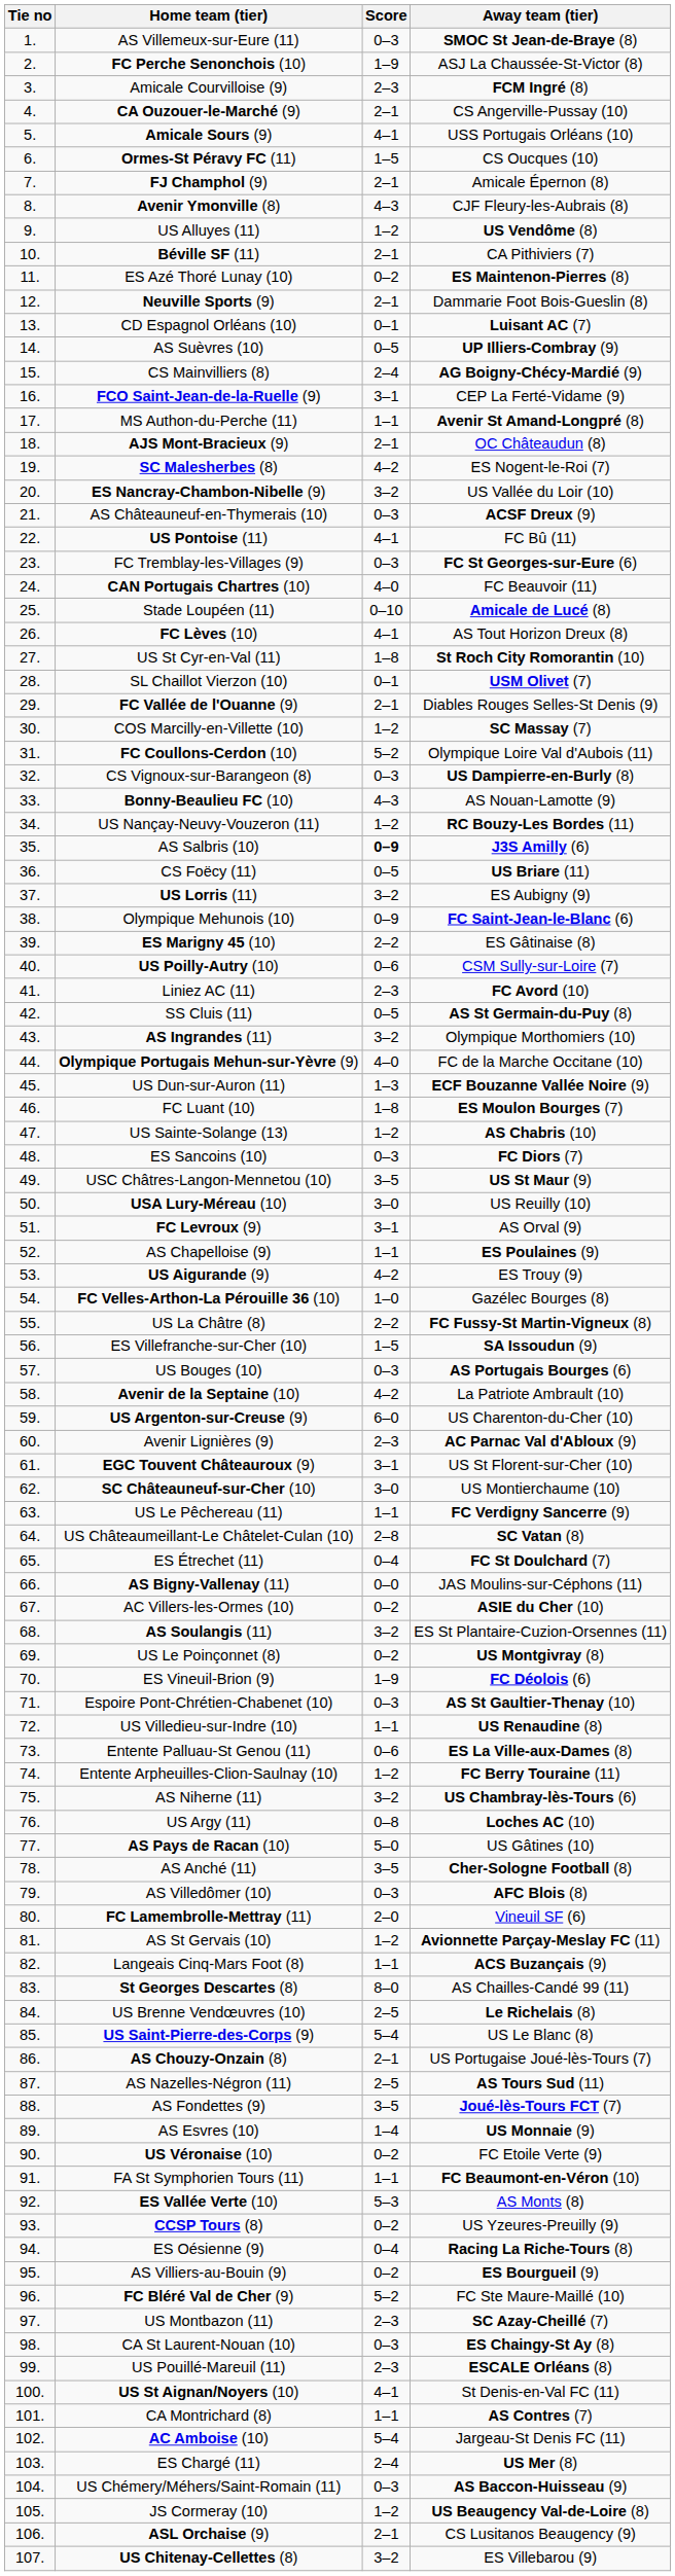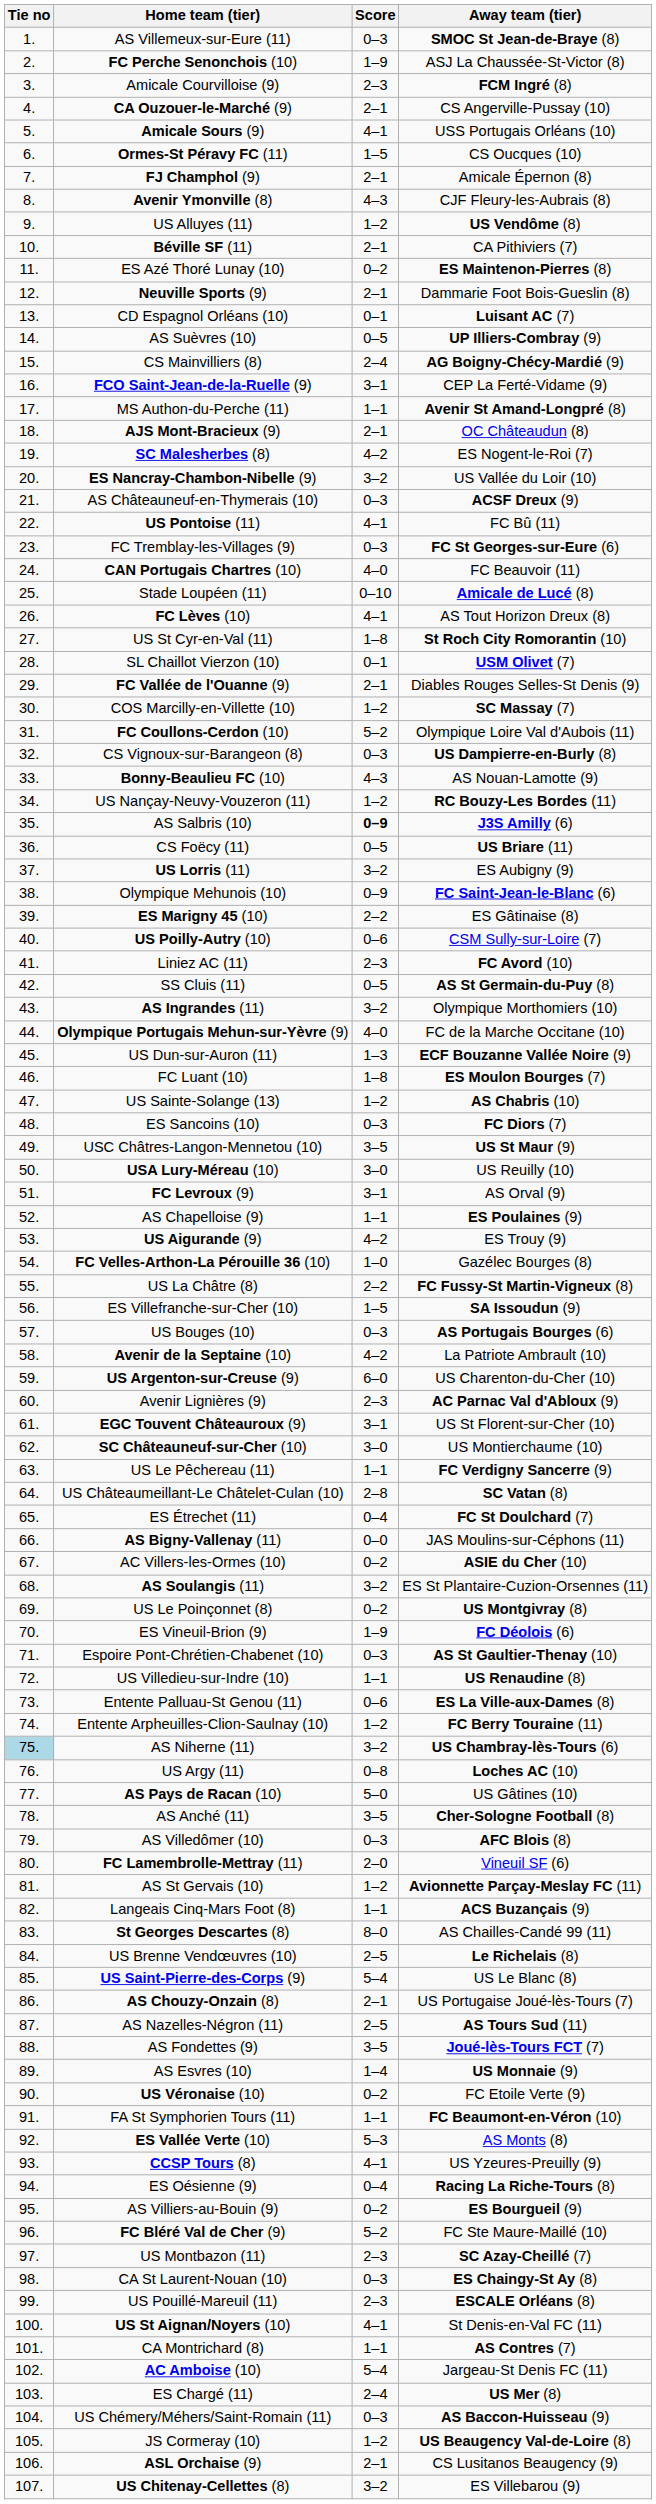 <table class="wikitable" style="text-align: center">
 <tr>
 <th>Tie no</th>
 <th>Home team (tier)</th>
 <th>Score</th>
 <th>Away team (tier)</th>
 </tr>
 <tr>
 <td>1.</td>
 <td>AS Villemeux-sur-Eure (11)</td>
 <td>0–3</td>
 <td><strong>SMOC St Jean-de-Braye</strong> (8)</td>
 </tr>
 <tr>
 <td>2.</td>
 <td><strong>FC Perche Senonchois</strong> (10)</td>
 <td>1–9</td>
 <td>ASJ La Chaussée-St-Victor (8)</td>
 </tr>
 <tr>
 <td>3.</td>
 <td>Amicale Courvilloise (9)</td>
 <td>2–3</td>
 <td><strong>FCM Ingré</strong> (8)</td>
 </tr>
 <tr>
 <td>4.</td>
 <td><strong>CA Ouzouer-le-Marché</strong> (9)</td>
 <td>2–1</td>
 <td>CS Angerville-Pussay (10)</td>
 </tr>
 <tr>
 <td>5.</td>
 <td><strong>Amicale Sours</strong> (9)</td>
 <td>4–1</td>
 <td>USS Portugais Orléans (10)</td>
 </tr>
 <tr>
 <td>6.</td>
 <td><strong>Ormes-St Péravy FC</strong> (11)</td>
 <td>1–5</td>
 <td>CS Oucques (10)</td>
 </tr>
 <tr>
 <td>7.</td>
 <td><strong>FJ Champhol</strong> (9)</td>
 <td>2–1</td>
 <td>Amicale Épernon (8)</td>
 </tr>
 <tr>
 <td>8.</td>
 <td><strong>Avenir Ymonville</strong> (8)</td>
 <td>4–3 </td>
 <td>CJF Fleury-les-Aubrais (8)</td>
 </tr>
 <tr>
 <td>9.</td>
 <td>US Alluyes (11)</td>
 <td>1–2</td>
 <td><strong>US Vendôme</strong> (8)</td>
 </tr>
 <tr>
 <td>10.</td>
 <td><strong>Béville SF</strong> (11)</td>
 <td>2–1</td>
 <td>CA Pithiviers (7)</td>
 </tr>
 <tr>
 <td>11.</td>
 <td>ES Azé Thoré Lunay (10)</td>
 <td>0–2</td>
 <td><strong>ES Maintenon-Pierres</strong> (8)</td>
 </tr>
 <tr>
 <td>12.</td>
 <td><strong>Neuville Sports</strong> (9)</td>
 <td>2–1</td>
 <td>Dammarie Foot Bois-Gueslin (8)</td>
 </tr>
 <tr>
 <td>13.</td>
 <td>CD Espagnol Orléans (10)</td>
 <td>0–1</td>
 <td><strong>Luisant AC</strong> (7)</td>
 </tr>
 <tr>
 <td>14.</td>
 <td>AS Suèvres (10)</td>
 <td>0–5</td>
 <td><strong>UP Illiers-Combray</strong> (9)</td>
 </tr>
 <tr>
 <td>15.</td>
 <td>CS Mainvilliers (8)</td>
 <td>2–4</td>
 <td><strong>AG Boigny-Chécy-Mardié</strong> (9)</td>
 </tr>
 <tr>
 <td>16.</td>
 <td><strong><a href='#'>FCO Saint-Jean-de-la-Ruelle</a></strong> (9)</td>
 <td>3–1</td>
 <td>CEP La Ferté-Vidame (9)</td>
 </tr>
 <tr>
 <td>17.</td>
 <td>MS Authon-du-Perche (11)</td>
 <td>1–1 </td>
 <td><strong>Avenir St Amand-Longpré</strong> (8)</td>
 </tr>
 <tr>
 <td>18.</td>
 <td><strong>AJS Mont-Bracieux</strong> (9)</td>
 <td>2–1</td>
 <td><a href='#'>OC Châteaudun</a> (8)</td>
 </tr>
 <tr>
 <td>19.</td>
 <td><strong><a href='#'>SC Malesherbes</a></strong> (8)</td>
 <td>4–2</td>
 <td>ES Nogent-le-Roi (7)</td>
 </tr>
 <tr>
 <td>20.</td>
 <td><strong>ES Nancray-Chambon-Nibelle</strong> (9)</td>
 <td>3–2</td>
 <td>US Vallée du Loir (10)</td>
 </tr>
 <tr>
 <td>21.</td>
 <td>AS Châteauneuf-en-Thymerais (10)</td>
 <td>0–3</td>
 <td><strong>ACSF Dreux</strong> (9)</td>
 </tr>
 <tr>
 <td>22.</td>
 <td><strong>US Pontoise</strong> (11)</td>
 <td>4–1</td>
 <td>FC Bû (11)</td>
 </tr>
 <tr>
 <td>23.</td>
 <td>FC Tremblay-les-Villages (9)</td>
 <td>0–3</td>
 <td><strong>FC St Georges-sur-Eure</strong> (6)</td>
 </tr>
 <tr>
 <td>24.</td>
 <td><strong>CAN Portugais Chartres</strong> (10)</td>
 <td>4–0</td>
 <td>FC Beauvoir (11)</td>
 </tr>
 <tr>
 <td>25.</td>
 <td>Stade Loupéen (11)</td>
 <td>0–10</td>
 <td><strong><a href='#'>Amicale de Lucé</a></strong> (8)</td>
 </tr>
 <tr>
 <td>26.</td>
 <td><strong>FC Lèves</strong> (10)</td>
 <td>4–1</td>
 <td>AS Tout Horizon Dreux (8)</td>
 </tr>
 <tr>
 <td>27.</td>
 <td>US St Cyr-en-Val (11)</td>
 <td>1–8</td>
 <td><strong>St Roch City Romorantin</strong> (10)</td>
 </tr>
 <tr>
 <td>28.</td>
 <td>SL Chaillot Vierzon (10)</td>
 <td>0–1</td>
 <td><strong><a href='#'>USM Olivet</a></strong> (7)</td>
 </tr>
 <tr>
 <td>29.</td>
 <td><strong>FC Vallée de l'Ouanne</strong> (9)</td>
 <td>2–1 </td>
 <td>Diables Rouges Selles-St Denis (9)</td>
 </tr>
 <tr>
 <td>30.</td>
 <td>COS Marcilly-en-Villette (10)</td>
 <td>1–2</td>
 <td><strong>SC Massay</strong> (7)</td>
 </tr>
 <tr>
 <td>31.</td>
 <td><strong>FC Coullons-Cerdon</strong> (10)</td>
 <td>5–2</td>
 <td>Olympique Loire Val d'Aubois (11)</td>
 </tr>
 <tr>
 <td>32.</td>
 <td>CS Vignoux-sur-Barangeon (8)</td>
 <td>0–3</td>
 <td><strong>US Dampierre-en-Burly</strong> (8)</td>
 </tr>
 <tr>
 <td>33.</td>
 <td><strong>Bonny-Beaulieu FC</strong> (10)</td>
 <td>4–3 </td>
 <td>AS Nouan-Lamotte (9)</td>
 </tr>
 <tr>
 <td>34.</td>
 <td>US Nançay-Neuvy-Vouzeron (11)</td>
 <td>1–2</td>
 <td><strong>RC Bouzy-Les Bordes</strong> (11)</td>
 </tr>
 <tr>
 <td>35.</td>
 <td>AS Salbris (10)</td>
 <td><strong>0–9</strong></td>
 <td><strong><a href='#'>J3S Amilly</a></strong> (6)</td>
 </tr>
 <tr>
 <td>36.</td>
 <td>CS Foëcy (11)</td>
 <td>0–5</td>
 <td><strong>US Briare</strong> (11)</td>
 </tr>
 <tr>
 <td>37.</td>
 <td><strong>US Lorris</strong> (11)</td>
 <td>3–2</td>
 <td>ES Aubigny (9)</td>
 </tr>
 <tr>
 <td>38.</td>
 <td>Olympique Mehunois (10)</td>
 <td>0–9</td>
 <td><strong><a href='#'>FC Saint-Jean-le-Blanc</a></strong> (6)</td>
 </tr>
 <tr>
 <td>39.</td>
 <td><strong>ES Marigny 45</strong> (10)</td>
 <td>2–2 </td>
 <td>ES Gâtinaise (8)</td>
 </tr>
 <tr>
 <td>40.</td>
 <td><strong>US Poilly-Autry</strong> (10)</td>
 <td>0–6</td>
 <td><a href='#'>CSM Sully-sur-Loire</a> (7)</td>
 </tr>
 <tr>
 <td>41.</td>
 <td>Liniez AC (11)</td>
 <td>2–3</td>
 <td><strong>FC Avord</strong> (10)</td>
 </tr>
 <tr>
 <td>42.</td>
 <td>SS Cluis (11)</td>
 <td>0–5</td>
 <td><strong>AS St Germain-du-Puy</strong> (8)</td>
 </tr>
 <tr>
 <td>43.</td>
 <td><strong>AS Ingrandes</strong> (11)</td>
 <td>3–2 </td>
 <td>Olympique Morthomiers (10)</td>
 </tr>
 <tr>
 <td>44.</td>
 <td><strong>Olympique Portugais Mehun-sur-Yèvre</strong> (9)</td>
 <td>4–0</td>
 <td>FC de la Marche Occitane (10)</td>
 </tr>
 <tr>
 <td>45.</td>
 <td>US Dun-sur-Auron (11)</td>
 <td>1–3</td>
 <td><strong>ECF Bouzanne Vallée Noire</strong> (9)</td>
 </tr>
 <tr>
 <td>46.</td>
 <td>FC Luant (10)</td>
 <td>1–8</td>
 <td><strong>ES Moulon Bourges</strong> (7)</td>
 </tr>
 <tr>
 <td>47.</td>
 <td>US Sainte-Solange (13)</td>
 <td>1–2</td>
 <td><strong>AS Chabris</strong> (10)</td>
 </tr>
 <tr>
 <td>48.</td>
 <td>ES Sancoins (10)</td>
 <td>0–3</td>
 <td><strong>FC Diors</strong> (7)</td>
 </tr>
 <tr>
 <td>49.</td>
 <td>USC Châtres-Langon-Mennetou (10)</td>
 <td>3–5</td>
 <td><strong>US St Maur</strong> (9)</td>
 </tr>
 <tr>
 <td>50.</td>
 <td><strong>USA Lury-Méreau</strong> (10)</td>
 <td>3–0</td>
 <td>US Reuilly (10)</td>
 </tr>
 <tr>
 <td>51.</td>
 <td><strong>FC Levroux</strong> (9)</td>
 <td>3–1</td>
 <td>AS Orval (9)</td>
 </tr>
 <tr>
 <td>52.</td>
 <td>AS Chapelloise (9)</td>
 <td>1–1 </td>
 <td><strong>ES Poulaines</strong> (9)</td>
 </tr>
 <tr>
 <td>53.</td>
 <td><strong>US Aigurande</strong> (9)</td>
 <td>4–2 </td>
 <td>ES Trouy (9)</td>
 </tr>
 <tr>
 <td>54.</td>
 <td><strong>FC Velles-Arthon-La Pérouille 36</strong> (10)</td>
 <td>1–0</td>
 <td>Gazélec Bourges (8)</td>
 </tr>
 <tr>
 <td>55.</td>
 <td>US La Châtre (8)</td>
 <td>2–2 </td>
 <td><strong>FC Fussy-St Martin-Vigneux</strong> (8)</td>
 </tr>
 <tr>
 <td>56.</td>
 <td>ES Villefranche-sur-Cher (10)</td>
 <td>1–5</td>
 <td><strong>SA Issoudun</strong> (9)</td>
 </tr>
 <tr>
 <td>57.</td>
 <td>US Bouges (10)</td>
 <td>0–3</td>
 <td><strong>AS Portugais Bourges</strong> (6)</td>
 </tr>
 <tr>
 <td>58.</td>
 <td><strong>Avenir de la Septaine</strong> (10)</td>
 <td>4–2</td>
 <td>La Patriote Ambrault (10)</td>
 </tr>
 <tr>
 <td>59.</td>
 <td><strong>US Argenton-sur-Creuse</strong> (9)</td>
 <td>6–0</td>
 <td>US Charenton-du-Cher (10)</td>
 </tr>
 <tr>
 <td>60.</td>
 <td>Avenir Lignières (9)</td>
 <td>2–3 </td>
 <td><strong>AC Parnac Val d'Abloux</strong> (9)</td>
 </tr>
 <tr>
 <td>61.</td>
 <td><strong>EGC Touvent Châteauroux</strong> (9)</td>
 <td>3–1</td>
 <td>US St Florent-sur-Cher (10)</td>
 </tr>
 <tr>
 <td>62.</td>
 <td><strong>SC Châteauneuf-sur-Cher</strong> (10)</td>
 <td>3–0</td>
 <td>US Montierchaume (10)</td>
 </tr>
 <tr>
 <td>63.</td>
 <td>US Le Pêchereau (11)</td>
 <td>1–1 </td>
 <td><strong>FC Verdigny Sancerre</strong> (9)</td>
 </tr>
 <tr>
 <td>64.</td>
 <td>US Châteaumeillant-Le Châtelet-Culan (10)</td>
 <td>2–8</td>
 <td><strong>SC Vatan</strong> (8)</td>
 </tr>
 <tr>
 <td>65.</td>
 <td>ES Étrechet (11)</td>
 <td>0–4</td>
 <td><strong>FC St Doulchard</strong> (7)</td>
 </tr>
 <tr>
 <td>66.</td>
 <td><strong>AS Bigny-Vallenay</strong> (11)</td>
 <td>0–0 </td>
 <td>JAS Moulins-sur-Céphons (11)</td>
 </tr>
 <tr>
 <td>67.</td>
 <td>AC Villers-les-Ormes (10)</td>
 <td>0–2</td>
 <td><strong>ASIE du Cher</strong> (10)</td>
 </tr>
 <tr>
 <td>68.</td>
 <td><strong>AS Soulangis</strong> (11)</td>
 <td>3–2</td>
 <td>ES St Plantaire-Cuzion-Orsennes (11)</td>
 </tr>
 <tr>
 <td>69.</td>
 <td>US Le Poinçonnet (8)</td>
 <td>0–2</td>
 <td><strong>US Montgivray</strong> (8)</td>
 </tr>
 <tr>
 <td>70.</td>
 <td>ES Vineuil-Brion (9)</td>
 <td>1–9</td>
 <td><strong><a href='#'>FC Déolois</a></strong> (6)</td>
 </tr>
 <tr>
 <td>71.</td>
 <td>Espoire Pont-Chrétien-Chabenet (10)</td>
 <td>0–3</td>
 <td><strong>AS St Gaultier-Thenay</strong> (10)</td>
 </tr>
 <tr>
 <td>72.</td>
 <td>US Villedieu-sur-Indre (10)</td>
 <td>1–1 </td>
 <td><strong>US Renaudine</strong> (8)</td>
 </tr>
 <tr>
 <td>73.</td>
 <td>Entente Palluau-St Genou (11)</td>
 <td>0–6</td>
 <td><strong>ES La Ville-aux-Dames</strong> (8)</td>
 </tr>
 <tr>
 <td>74.</td>
 <td>Entente Arpheuilles-Clion-Saulnay (10)</td>
 <td>1–2</td>
 <td><strong>FC Berry Touraine</strong> (11)</td>
 </tr>
 <tr>
-<td>75.</td>
+<td style="background: lightblue;">75.</td>
 <td>AS Niherne (11)</td>
 <td>3–2</td>
 <td><strong>US Chambray-lès-Tours</strong> (6)</td>
 </tr>
 <tr>
 <td>76.</td>
 <td>US Argy (11)</td>
 <td>0–8</td>
 <td><strong>Loches AC</strong> (10)</td>
 </tr>
 <tr>
 <td>77.</td>
 <td><strong>AS Pays de Racan</strong> (10)</td>
 <td>5–0</td>
 <td>US Gâtines (10)</td>
 </tr>
 <tr>
 <td>78.</td>
 <td>AS Anché (11)</td>
 <td>3–5 </td>
 <td><strong>Cher-Sologne Football</strong> (8)</td>
 </tr>
 <tr>
 <td>79.</td>
 <td>AS Villedômer (10)</td>
 <td>0–3</td>
 <td><strong>AFC Blois</strong> (8)</td>
 </tr>
 <tr>
 <td>80.</td>
 <td><strong>FC Lamembrolle-Mettray</strong> (11)</td>
 <td>2–0</td>
 <td><a href='#'>Vineuil SF</a> (6)</td>
 </tr>
 <tr>
 <td>81.</td>
 <td>AS St Gervais (10)</td>
 <td>1–2</td>
 <td><strong>Avionnette Parçay-Meslay FC</strong> (11)</td>
 </tr>
 <tr>
 <td>82.</td>
 <td>Langeais Cinq-Mars Foot (8)</td>
 <td>1–1 </td>
 <td><strong>ACS Buzançais</strong> (9)</td>
 </tr>
 <tr>
 <td>83.</td>
 <td><strong>St Georges Descartes</strong> (8)</td>
 <td>8–0</td>
 <td>AS Chailles-Candé 99 (11)</td>
 </tr>
 <tr>
 <td>84.</td>
 <td>US Brenne Vendœuvres (10)</td>
 <td>2–5</td>
 <td><strong>Le Richelais</strong> (8)</td>
 </tr>
 <tr>
 <td>85.</td>
 <td><strong><a href='#'>US Saint-Pierre-des-Corps</a></strong> (9)</td>
 <td>5–4 </td>
 <td>US Le Blanc (8)</td>
 </tr>
 <tr>
 <td>86.</td>
 <td><strong>AS Chouzy-Onzain</strong> (8)</td>
 <td>2–1</td>
 <td>US Portugaise Joué-lès-Tours (7)</td>
 </tr>
 <tr>
 <td>87.</td>
 <td>AS Nazelles-Négron (11)</td>
 <td>2–5</td>
 <td><strong>AS Tours Sud</strong> (11)</td>
 </tr>
 <tr>
 <td>88.</td>
 <td>AS Fondettes (9)</td>
 <td>3–5 </td>
 <td><strong><a href='#'>Joué-lès-Tours FCT</a></strong> (7)</td>
 </tr>
 <tr>
 <td>89.</td>
 <td>AS Esvres (10)</td>
 <td>1–4</td>
 <td><strong>US Monnaie</strong> (9)</td>
 </tr>
 <tr>
 <td>90.</td>
 <td><strong>US Véronaise</strong> (10)</td>
 <td>0–2</td>
 <td>FC Etoile Verte (9)</td>
 </tr>
 <tr>
 <td>91.</td>
 <td>FA St Symphorien Tours (11)</td>
 <td>1–1 </td>
 <td><strong>FC Beaumont-en-Véron</strong> (10)</td>
 </tr>
 <tr>
 <td>92.</td>
 <td><strong>ES Vallée Verte</strong> (10)</td>
 <td>5–3</td>
 <td><a href='#'>AS Monts</a> (8)</td>
 </tr>
 <tr>
 <td>93.</td>
 <td><strong><a href='#'>CCSP Tours</a></strong> (8)</td>
-<td>0–2</td>
+<td>4–1</td>
 <td>US Yzeures-Preuilly (9)</td>
 </tr>
 <tr>
 <td>94.</td>
 <td>ES Oésienne (9)</td>
 <td>0–4</td>
 <td><strong>Racing La Riche-Tours</strong> (8)</td>
 </tr>
 <tr>
 <td>95.</td>
 <td>AS Villiers-au-Bouin (9)</td>
 <td>0–2</td>
 <td><strong>ES Bourgueil</strong> (9)</td>
 </tr>
 <tr>
 <td>96.</td>
 <td><strong>FC Bléré Val de Cher</strong> (9)</td>
 <td>5–2</td>
 <td>FC Ste Maure-Maillé (10)</td>
 </tr>
 <tr>
 <td>97.</td>
 <td>US Montbazon (11)</td>
 <td>2–3</td>
 <td><strong>SC Azay-Cheillé</strong> (7)</td>
 </tr>
 <tr>
 <td>98.</td>
 <td>CA St Laurent-Nouan (10)</td>
 <td>0–3</td>
 <td><strong>ES Chaingy-St Ay</strong> (8)</td>
 </tr>
 <tr>
 <td>99.</td>
 <td>US Pouillé-Mareuil (11)</td>
 <td>2–3</td>
 <td><strong>ESCALE Orléans</strong> (8)</td>
 </tr>
 <tr>
 <td>100.</td>
 <td><strong>US St Aignan/Noyers</strong> (10)</td>
 <td>4–1</td>
 <td>St Denis-en-Val FC (11)</td>
 </tr>
 <tr>
 <td>101.</td>
 <td>CA Montrichard (8)</td>
 <td>1–1 </td>
 <td><strong>AS Contres</strong> (7)</td>
 </tr>
 <tr>
 <td>102.</td>
 <td><strong><a href='#'>AC Amboise</a></strong> (10)</td>
 <td>5–4</td>
 <td>Jargeau-St Denis FC (11)</td>
 </tr>
 <tr>
 <td>103.</td>
 <td>ES Chargé (11)</td>
 <td>2–4</td>
 <td><strong>US Mer</strong> (8)</td>
 </tr>
 <tr>
 <td>104.</td>
 <td>US Chémery/Méhers/Saint-Romain (11)</td>
 <td>0–3</td>
 <td><strong>AS Baccon-Huisseau</strong> (9)</td>
 </tr>
 <tr>
 <td>105.</td>
 <td>JS Cormeray (10)</td>
 <td>1–2</td>
 <td><strong>US Beaugency Val-de-Loire</strong> (8)</td>
 </tr>
 <tr>
 <td>106.</td>
 <td><strong>ASL Orchaise</strong> (9)</td>
 <td>2–1</td>
 <td>CS Lusitanos Beaugency (9)</td>
 </tr>
 <tr>
 <td>107.</td>
 <td><strong>US Chitenay-Cellettes</strong> (8)</td>
 <td>3–2 </td>
 <td>ES Villebarou (9)</td>
 </tr>
 </table>
